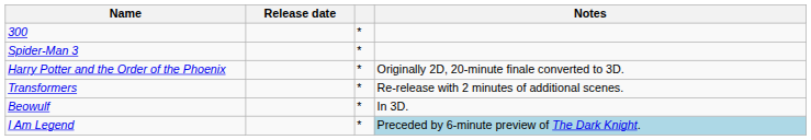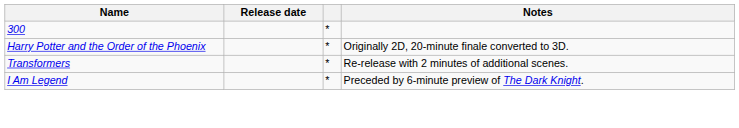 <table class="wikitable sortable collapsible" style="margin:auto;">
 <tr>
 <th scope="col" style="width:320px;">Name</th>
 <th scope="col" style="width:140px;">Release date</th>
 <th scope="col" class="unsortable" style="width:20px;"></th>
 <th scope="col" class="unsortable" style="width:580px;">Notes</th>
 </tr>
 <tr>
 <td><em><a href='#'>300</a></em></td>
-<td align=center></td>
-<td>*</td>
-<td></td>
-</tr>
-<tr>
-<td><em><a href='#'>Spider-Man 3</a></em></td>
 <td align=center></td>
 <td>*</td>
 <td></td>
 </tr>
 <tr>
 <td><em><a href='#'>Harry Potter and the Order of the Phoenix</a></em></td>
 <td align=center></td>
 <td>*</td>
 <td>Originally 2D, 20-minute finale converted to 3D.</td>
 </tr>
 <tr>
 <td><em><a href='#'>Transformers</a></em></td>
 <td align=center></td>
 <td>*</td>
 <td>Re-release with 2 minutes of additional scenes.</td>
 </tr>
 <tr>
-<td><em><a href='#'>Beowulf</a></em></td>
-<td align=center></td>
-<td>*</td>
-<td>In 3D.</td>
-</tr>
-<tr>
 <td><em><a href='#'>I Am Legend</a></em></td>
 <td align=center></td>
 <td>*</td>
-<td style="background: lightblue;">Preceded by 6-minute preview of <em><a href='#'>The Dark Knight</a></em>.</td>
+<td>Preceded by 6-minute preview of <em><a href='#'>The Dark Knight</a></em>.</td>
 </tr>
 </table>
